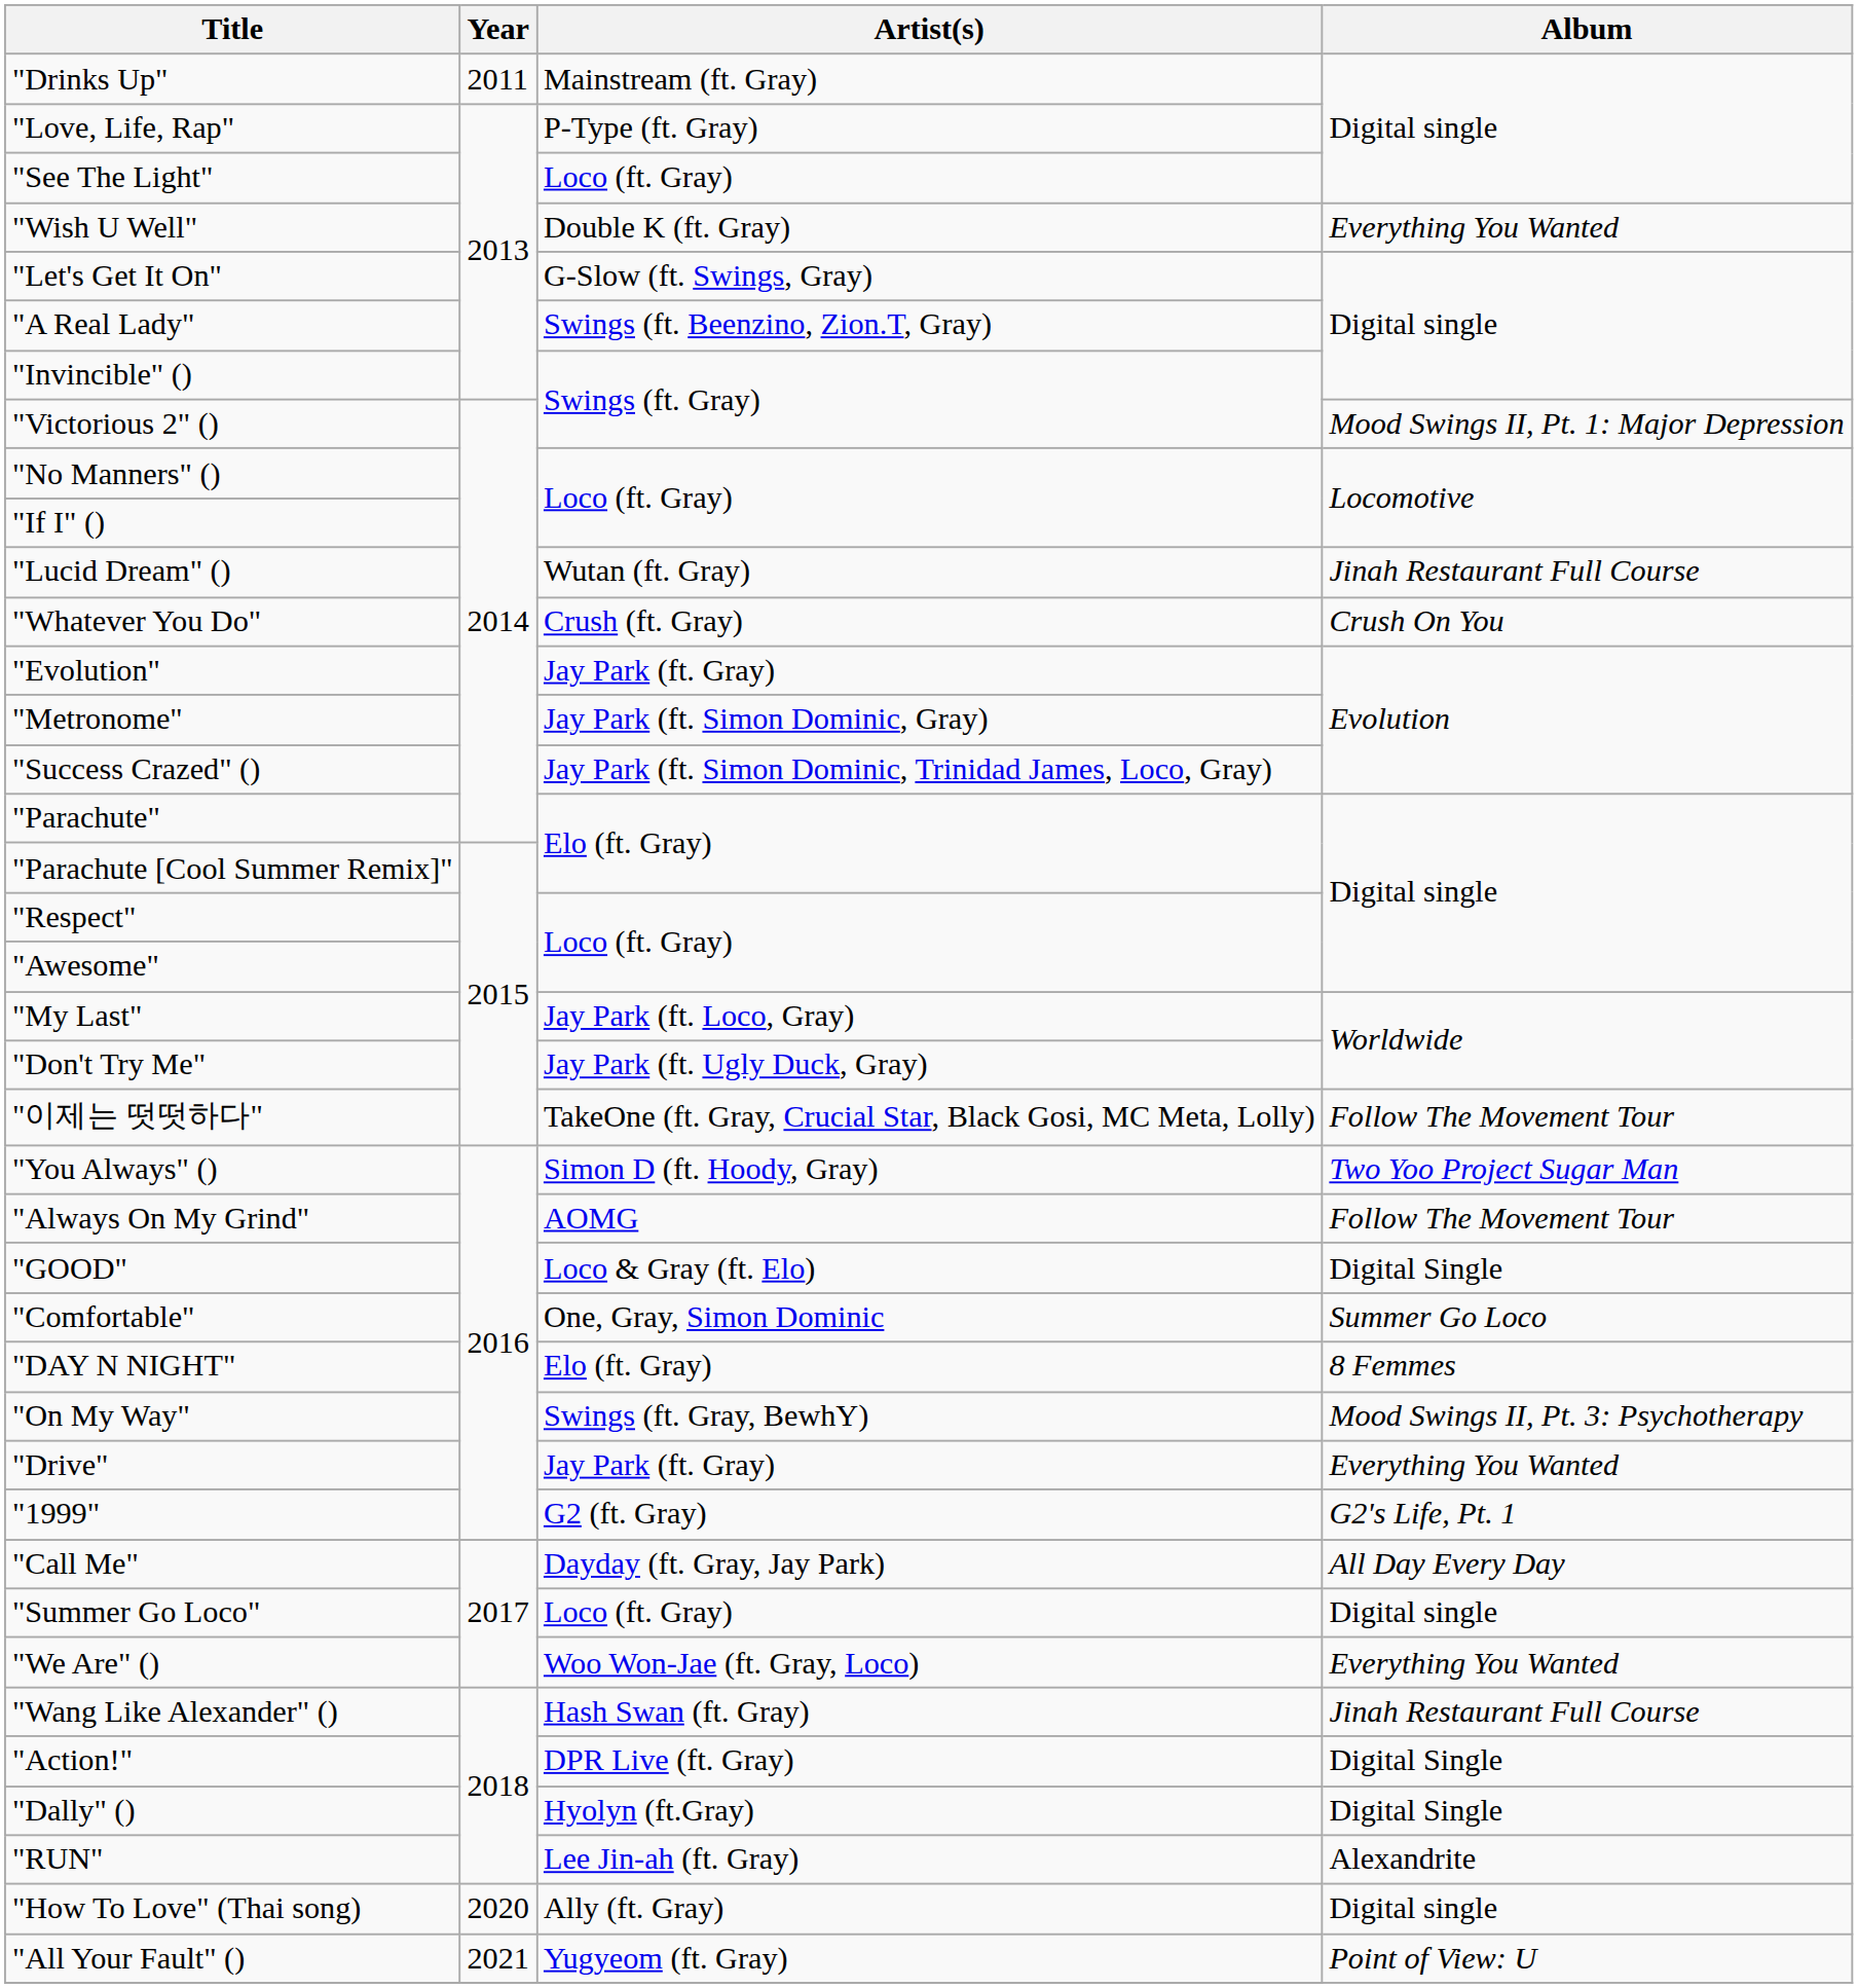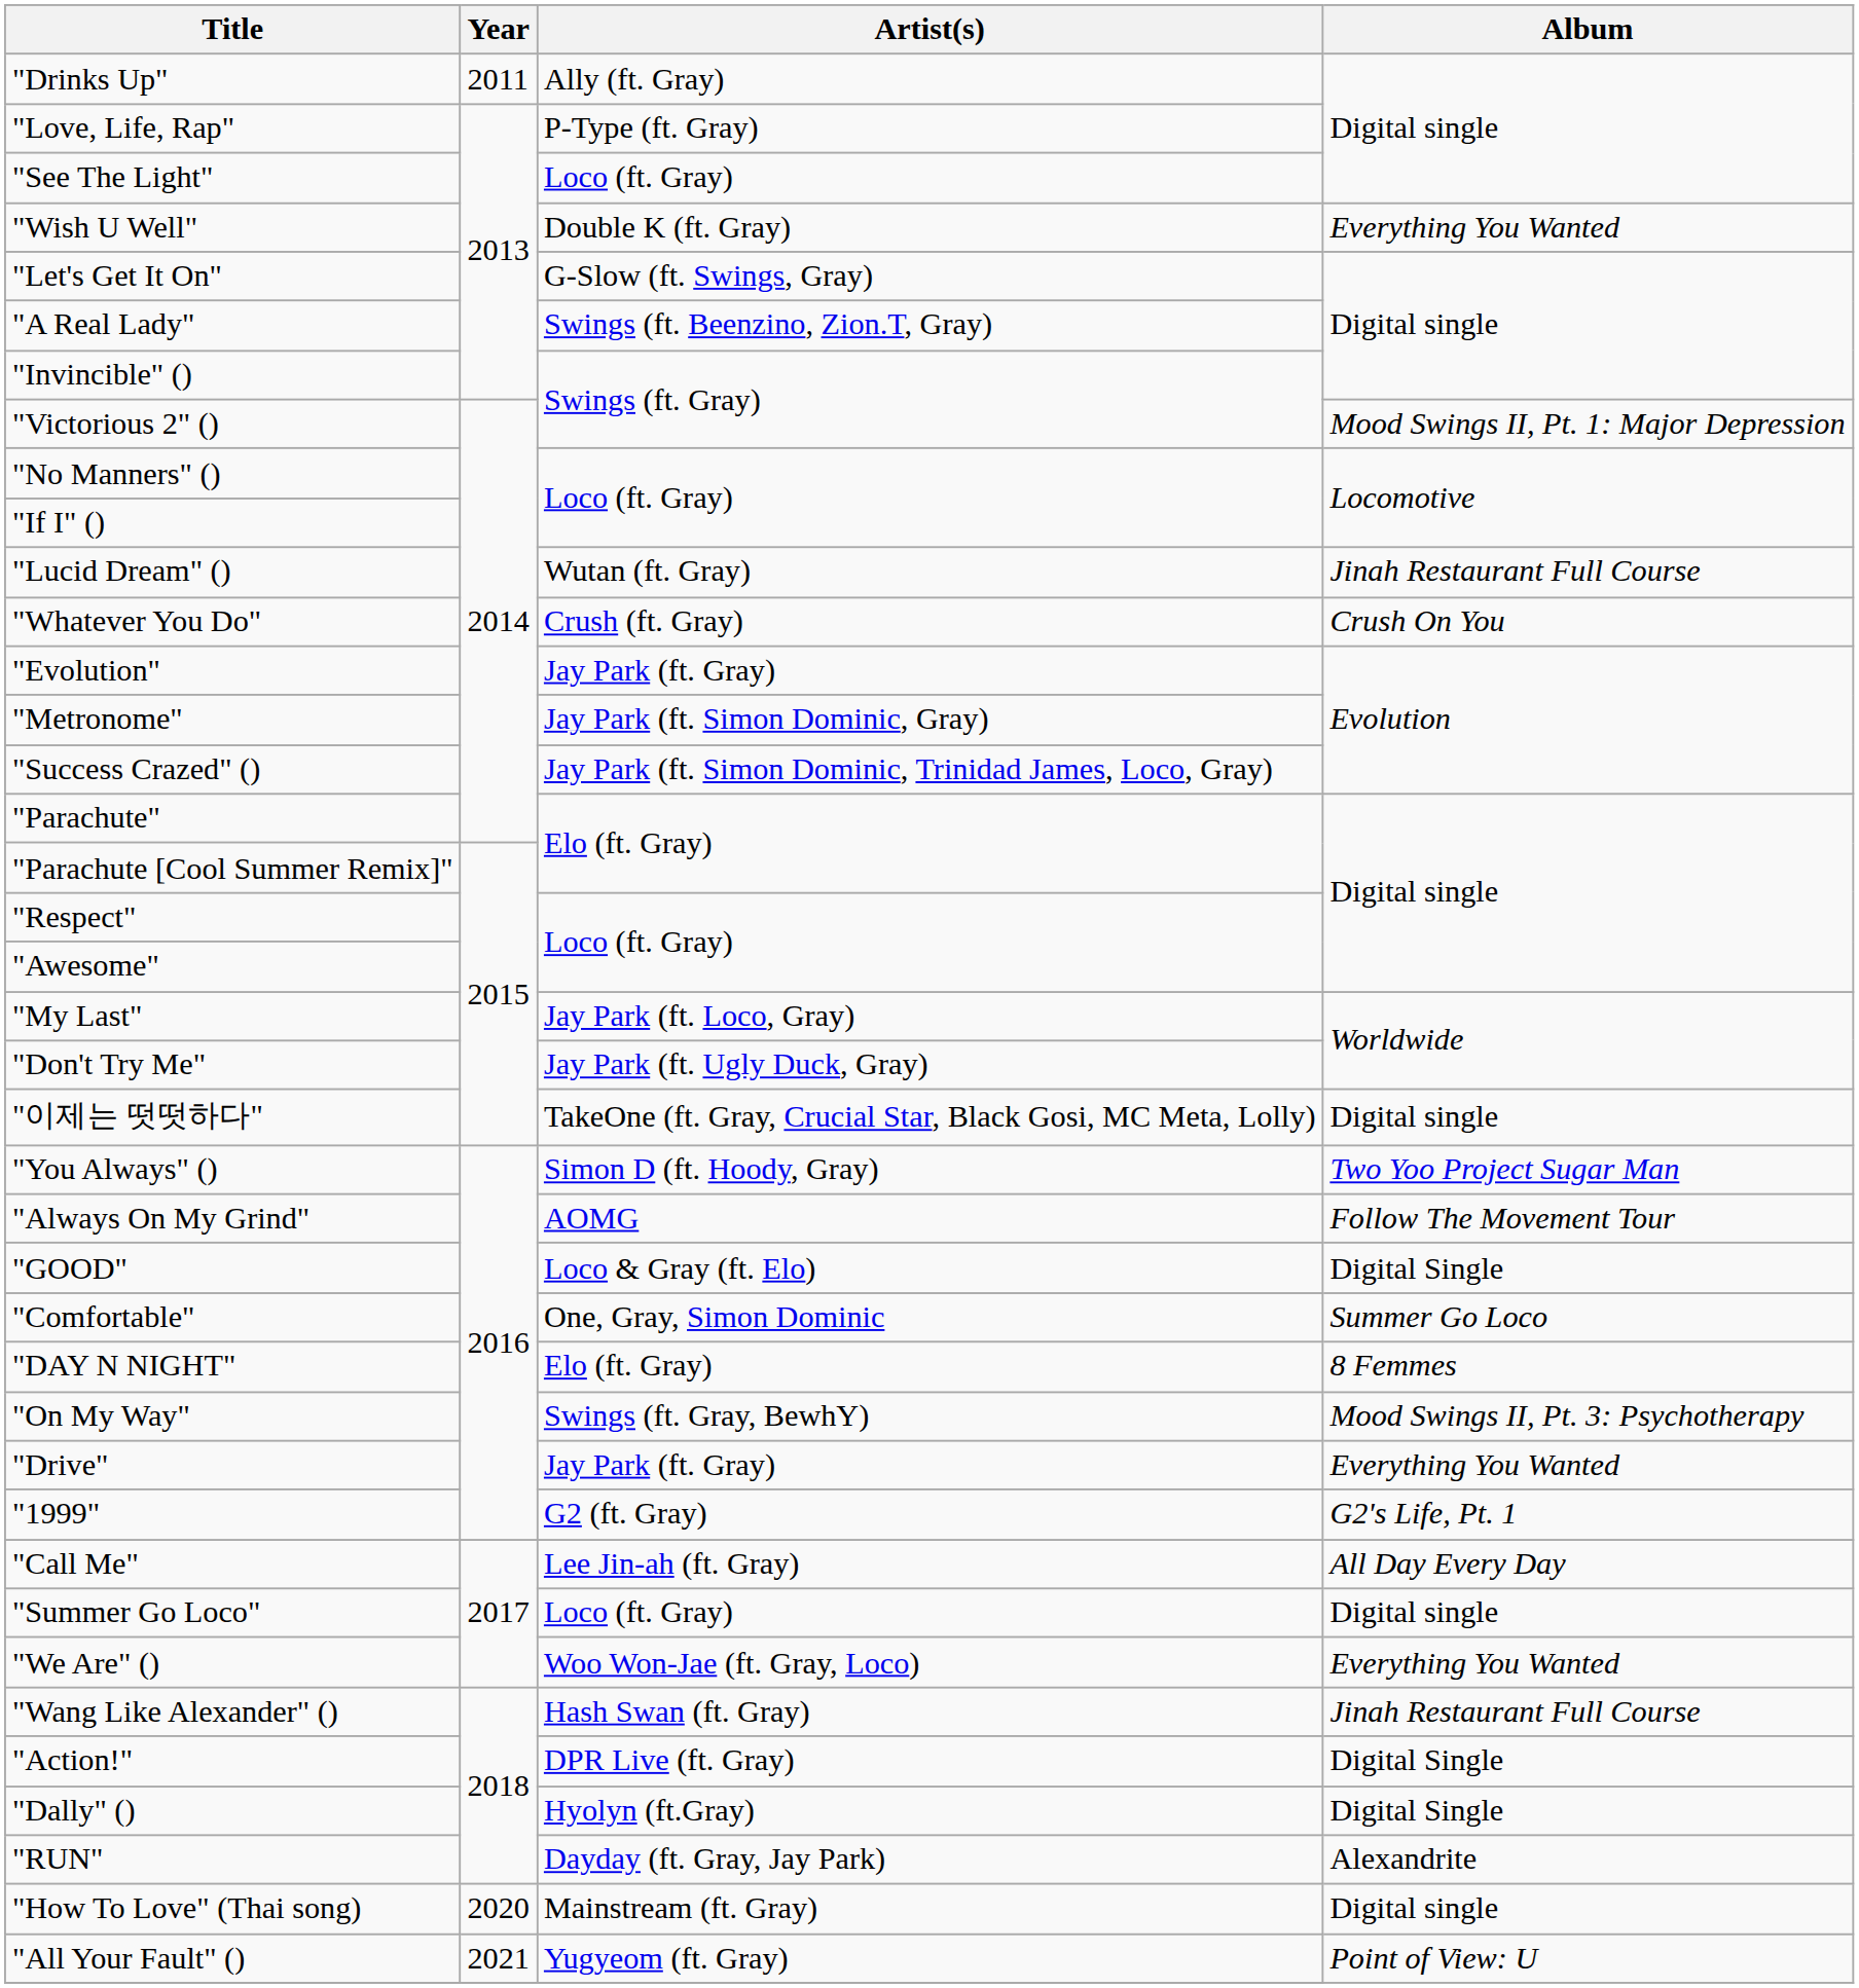 <table class="wikitable">
 <tr>
 <th>Title</th>
 <th>Year</th>
 <th>Artist(s)</th>
 <th>Album</th>
 </tr>
 <tr>
 <td>"Drinks Up"</td>
 <td>2011</td>
-<td>Mainstream (ft. Gray)</td>
+<td>Ally (ft. Gray)</td>
 <td rowspan="3">Digital single</td>
 </tr>
 <tr>
 <td>"Love, Life, Rap"</td>
 <td rowspan="6">2013</td>
 <td>P-Type (ft. Gray)</td>
 </tr>
 <tr>
 <td>"See The Light"</td>
 <td><a href='#'>Loco</a> (ft. Gray)</td>
 </tr>
 <tr>
 <td>"Wish U Well"</td>
 <td>Double K (ft. Gray)</td>
 <td><em>Everything You Wanted</em></td>
 </tr>
 <tr>
 <td>"Let's Get It On"</td>
 <td>G-Slow (ft. <a href='#'>Swings</a>, Gray)</td>
 <td rowspan="3">Digital single</td>
 </tr>
 <tr>
 <td>"A Real Lady"</td>
 <td><a href='#'>Swings</a> (ft. <a href='#'>Beenzino</a>, <a href='#'>Zion.T</a>, Gray)</td>
 </tr>
 <tr>
 <td>"Invincible" ()</td>
 <td rowspan="2"><a href='#'>Swings</a> (ft. Gray)</td>
 </tr>
 <tr>
 <td>"Victorious 2" ()</td>
 <td rowspan="9">2014</td>
 <td><em>Mood Swings II, Pt. 1: Major Depression</em></td>
 </tr>
 <tr>
 <td>"No Manners" ()</td>
 <td rowspan="2"><a href='#'>Loco</a> (ft. Gray)</td>
 <td rowspan="2"><em>Locomotive</em></td>
 </tr>
 <tr>
 <td>"If I" ()</td>
 </tr>
 <tr>
 <td>"Lucid Dream" ()</td>
 <td>Wutan (ft. Gray)</td>
 <td><em>Jinah Restaurant Full Course</em></td>
 </tr>
 <tr>
 <td>"Whatever You Do"</td>
 <td><a href='#'>Crush</a> (ft. Gray)</td>
 <td><em>Crush On You</em></td>
 </tr>
 <tr>
 <td>"Evolution"</td>
 <td><a href='#'>Jay Park</a> (ft. Gray)</td>
 <td rowspan="3"><em>Evolution</em></td>
 </tr>
 <tr>
 <td>"Metronome"</td>
 <td><a href='#'>Jay Park</a> (ft. <a href='#'>Simon Dominic</a>, Gray)</td>
 </tr>
 <tr>
 <td>"Success Crazed" ()</td>
 <td><a href='#'>Jay Park</a> (ft. <a href='#'>Simon Dominic</a>, <a href='#'>Trinidad James</a>, <a href='#'>Loco</a>, Gray)</td>
 </tr>
 <tr>
 <td>"Parachute"</td>
 <td rowspan="2"><a href='#'>Elo</a> (ft. Gray)</td>
 <td rowspan="4">Digital single</td>
 </tr>
 <tr>
 <td>"Parachute [Cool Summer Remix]"</td>
 <td rowspan="6">2015</td>
 </tr>
 <tr>
 <td>"Respect"</td>
 <td rowspan="2"><a href='#'>Loco</a> (ft. Gray)</td>
 </tr>
 <tr>
 <td>"Awesome"</td>
 </tr>
 <tr>
 <td>"My Last"</td>
 <td><a href='#'>Jay Park</a> (ft. <a href='#'>Loco</a>, Gray)</td>
 <td rowspan="2"><em>Worldwide</em></td>
 </tr>
 <tr>
 <td>"Don't Try Me"</td>
 <td><a href='#'>Jay Park</a> (ft. <a href='#'>Ugly Duck</a>, Gray)</td>
 </tr>
 <tr>
 <td>"이제는 떳떳하다"</td>
 <td>TakeOne (ft. Gray, <a href='#'>Crucial Star</a>, Black Gosi, MC Meta, Lolly)</td>
-<td><em>Follow The Movement Tour</em></td>
+<td>Digital single</td>
 </tr>
 <tr>
 <td>"You Always" ()</td>
 <td rowspan="8">2016</td>
 <td><a href='#'>Simon D</a> (ft. <a href='#'>Hoody</a>, Gray)</td>
 <td><em><a href='#'>Two Yoo Project Sugar Man</a></em></td>
 </tr>
 <tr>
 <td>"Always On My Grind"</td>
 <td><a href='#'>AOMG</a></td>
 <td><em>Follow The Movement Tour</em></td>
 </tr>
 <tr>
 <td>"GOOD"</td>
 <td><a href='#'>Loco</a> & Gray (ft. <a href='#'>Elo</a>)</td>
 <td>Digital Single</td>
 </tr>
 <tr>
 <td>"Comfortable"</td>
 <td>One, Gray, <a href='#'>Simon Dominic</a></td>
 <td><em>Summer Go Loco</em></td>
 </tr>
 <tr>
 <td>"DAY N NIGHT"</td>
 <td><a href='#'>Elo</a> (ft. Gray)</td>
 <td><em>8 Femmes</em></td>
 </tr>
 <tr>
 <td>"On My Way"</td>
 <td><a href='#'>Swings</a> (ft. Gray, BewhY)</td>
 <td><em>Mood Swings II, Pt. 3: Psychotherapy</em></td>
 </tr>
 <tr>
 <td>"Drive"</td>
 <td><a href='#'>Jay Park</a> (ft. Gray)</td>
 <td><em>Everything You Wanted</em></td>
 </tr>
 <tr>
 <td>"1999"</td>
 <td><a href='#'>G2</a> (ft. Gray)</td>
 <td><em>G2's Life, Pt. 1</em></td>
 </tr>
 <tr>
 <td>"Call Me"</td>
 <td rowspan="3">2017</td>
-<td><a href='#'>Dayday</a> (ft. Gray, Jay Park)</td>
+<td><a href='#'>Lee Jin-ah</a> (ft. Gray)</td>
 <td><em>All Day Every Day</em></td>
 </tr>
 <tr>
 <td>"Summer Go Loco"</td>
 <td><a href='#'>Loco</a> (ft. Gray)</td>
 <td>Digital single</td>
 </tr>
 <tr>
 <td>"We Are" ()</td>
 <td><a href='#'>Woo Won-Jae</a> (ft. Gray, <a href='#'>Loco</a>)</td>
 <td><em>Everything You Wanted</em></td>
 </tr>
 <tr>
 <td>"Wang Like Alexander" ()</td>
 <td rowspan="4">2018</td>
 <td><a href='#'>Hash Swan</a> (ft. Gray)</td>
 <td><em>Jinah Restaurant Full Course</em></td>
 </tr>
 <tr>
 <td>"Action!"</td>
 <td><a href='#'>DPR Live</a> (ft. Gray)</td>
 <td>Digital Single</td>
 </tr>
 <tr>
 <td>"Dally" ()</td>
 <td><a href='#'>Hyolyn</a> (ft.Gray)</td>
 <td>Digital Single</td>
 </tr>
 <tr>
 <td>"RUN"</td>
-<td><a href='#'>Lee Jin-ah</a> (ft. Gray)</td>
+<td><a href='#'>Dayday</a> (ft. Gray, Jay Park)</td>
 <td>Alexandrite</td>
 </tr>
 <tr>
 <td>"How To Love" (Thai song)</td>
 <td rowspan="1">2020</td>
-<td>Ally (ft. Gray)</td>
+<td>Mainstream (ft. Gray)</td>
 <td>Digital single</td>
 </tr>
 <tr>
 <td>"All Your Fault" ()</td>
 <td>2021</td>
 <td><a href='#'>Yugyeom</a> (ft. Gray)</td>
 <td rowspan="5"><em>Point of View: U</em></td>
 </tr>
 <tr>
 </tr>
 </table>
